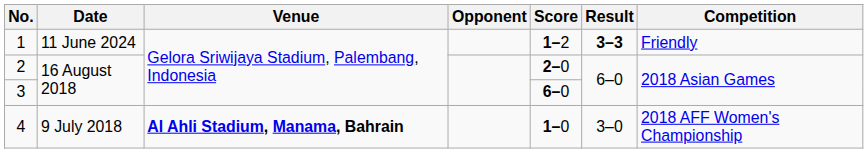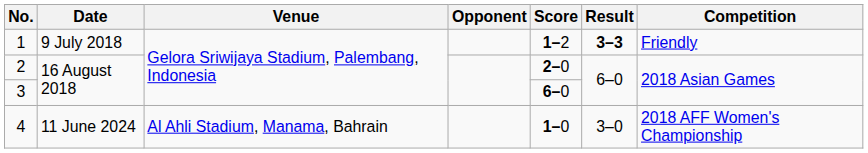 <table class="wikitable sortable">
 <tr>
 <th scope="col">No.</th>
 <th scope="col">Date</th>
 <th scope="col">Venue</th>
 <th scope="col">Opponent</th>
 <th scope="col">Score</th>
 <th scope="col">Result</th>
 <th scope="col">Competition</th>
 </tr>
 <tr>
 <td align=center>1</td>
-<td>11 June 2024</td>
+<td>9 July 2018</td>
 <td rowspan=3><a href='#'>Gelora Sriwijaya Stadium</a>, <a href='#'>Palembang</a>, <a href='#'>Indonesia</a></td>
 <td></td>
 <td align=center><strong>1–</strong>2</td>
 <td align="center"><strong>3–3</strong></td>
 <td><a href='#'>Friendly</a></td>
 </tr>
 <tr>
 <td align=center>2</td>
 <td rowspan="2">16 August 2018</td>
 <td rowspan="2"></td>
 <td align=center><strong>2–</strong>0</td>
 <td rowspan="2" align="center">6–0</td>
 <td rowspan="2"><a href='#'>2018 Asian Games</a></td>
 </tr>
 <tr>
 <td align=center>3</td>
 <td align=center><strong>6–</strong>0</td>
 </tr>
 <tr>
 <td align=center>4</td>
-<td>9 July 2018</td>
-<td><strong><a href='#'>Al Ahli Stadium</a>, <a href='#'>Manama</a>, Bahrain</strong></td>
+<td>11 June 2024</td>
+<td><a href='#'>Al Ahli Stadium</a>, <a href='#'>Manama</a>, Bahrain</td>
 <td></td>
 <td align=center><strong>1–</strong>0</td>
 <td align="center">3–0</td>
 <td><a href='#'>2018 AFF Women's Championship</a></td>
 </tr>
 </table>
